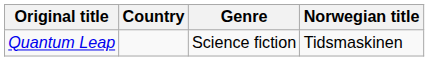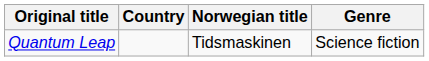 <table class="wikitable sortable">
 <tr>
 <th>Original title</th>
 <th>Country</th>
+<th>Norwegian title</th>
 <th>Genre</th>
-<th>Norwegian title</th>
 </tr>
 <tr>
 <td><em><a href='#'>Quantum Leap</a></em></td>
 <td></td>
+<td>Tidsmaskinen</td>
 <td>Science fiction</td>
-<td>Tidsmaskinen</td>
 </tr>
 </table>
